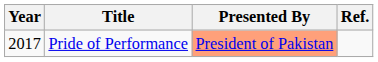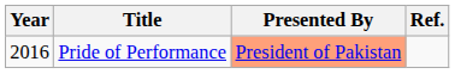 <table class="wikitable">
 <tr>
 <th>Year</th>
 <th>Title</th>
 <th>Presented By</th>
 <th>Ref.</th>
 </tr>
 <tr>
-<td>2017</td>
+<td>2016</td>
 <td><a href='#'>Pride of Performance</a></td>
 <td style="background: lightsalmon;"><a href='#'>President of Pakistan</a></td>
 <td></td>
 </tr>
 </table>
